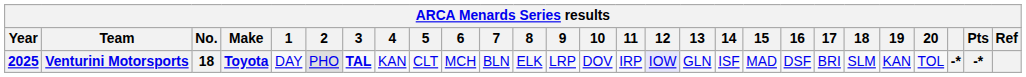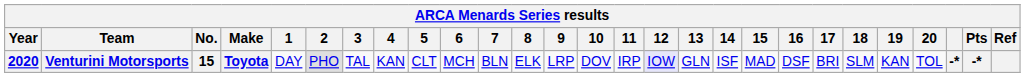 <table class="wikitable" style="text-align:center; font-size:75%">
 <tr>
 <th colspan=45><a href='#'>ARCA Menards Series</a> results</th>
 </tr>
 <tr>
 <th>Year</th>
 <th>Team</th>
 <th>No.</th>
 <th>Make</th>
 <th>1</th>
 <th>2</th>
 <th>3</th>
 <th>4</th>
 <th>5</th>
 <th>6</th>
 <th>7</th>
 <th>8</th>
 <th>9</th>
 <th>10</th>
 <th>11</th>
 <th>12</th>
 <th>13</th>
 <th>14</th>
 <th>15</th>
 <th>16</th>
 <th>17</th>
 <th>18</th>
 <th>19</th>
 <th>20</th>
 <th></th>
 <th>Pts</th>
 <th>Ref</th>
 </tr>
 <tr>
-<th><a href='#'>2025</a></th>
+<th><a href='#'>2020</a></th>
 <th><a href='#'>Venturini Motorsports</a></th>
-<th>18</th>
+<th>15</th>
 <th><a href='#'>Toyota</a></th>
 <td><a href='#'>DAY</a></td>
 <td style="background:#DFDFDF;"><a href='#'>PHO</a><br></td>
-<td><strong><a href='#'>TAL</a></strong></td>
+<td><a href='#'>TAL</a></td>
 <td><a href='#'>KAN</a></td>
 <td><a href='#'>CLT</a></td>
 <td><a href='#'>MCH</a></td>
 <td><a href='#'>BLN</a></td>
 <td><a href='#'>ELK</a></td>
 <td><a href='#'>LRP</a></td>
 <td><a href='#'>DOV</a></td>
 <td><a href='#'>IRP</a></td>
 <td style="background: lavender;"><a href='#'>IOW</a></td>
 <td><a href='#'>GLN</a></td>
 <td><a href='#'>ISF</a></td>
 <td><a href='#'>MAD</a></td>
 <td><a href='#'>DSF</a></td>
 <td><a href='#'>BRI</a></td>
 <td><a href='#'>SLM</a></td>
 <td><a href='#'>KAN</a></td>
 <td><a href='#'>TOL</a></td>
 <th>-*</th>
 <th>-*</th>
 <th></th>
 </tr>
 </table>
